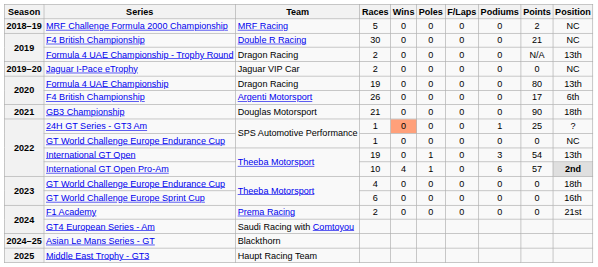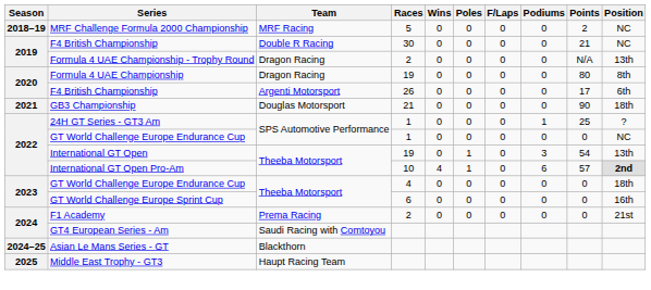 <table class="wikitable" style="font-size: 90%; text-align:center">
 <tr>
 <th>Season</th>
 <th>Series</th>
 <th>Team</th>
 <th>Races</th>
 <th>Wins</th>
 <th>Poles</th>
 <th>F/Laps</th>
 <th>Podiums</th>
 <th>Points</th>
 <th>Position</th>
 </tr>
 <tr>
 <th>2018–19</th>
 <td align=left><a href='#'>MRF Challenge Formula 2000 Championship</a></td>
 <td align=left><a href='#'>MRF Racing</a></td>
 <td>5</td>
 <td>0</td>
 <td>0</td>
 <td>0</td>
 <td>0</td>
 <td>2</td>
 <td>NC</td>
 </tr>
 <tr>
 <th rowspan=2>2019</th>
 <td align=left><a href='#'>F4 British Championship</a></td>
 <td align=left><a href='#'>Double R Racing</a></td>
 <td>30</td>
 <td>0</td>
 <td>0</td>
 <td>0</td>
 <td>0</td>
 <td>21</td>
 <td>NC</td>
 </tr>
 <tr>
 <td align=left><a href='#'>Formula 4 UAE Championship - Trophy Round</a></td>
 <td align=left>Dragon Racing</td>
 <td>2</td>
 <td>0</td>
 <td>0</td>
 <td>0</td>
 <td>0</td>
 <td>N/A</td>
 <td>13th</td>
 </tr>
 <tr>
-<th>2019–20</th>
-<td align=left><a href='#'>Jaguar I-Pace eTrophy</a></td>
-<td align=left>Jaguar VIP Car</td>
-<td>2</td>
-<td>0</td>
-<td>0</td>
-<td>0</td>
-<td>0</td>
-<td>0</td>
-<td>NC</td>
-</tr>
-<tr>
 <th rowspan=2>2020</th>
 <td align=left><a href='#'>Formula 4 UAE Championship</a></td>
 <td align=left>Dragon Racing</td>
 <td>19</td>
 <td>0</td>
 <td>0</td>
 <td>0</td>
 <td>0</td>
 <td>80</td>
-<td>13th</td>
+<td>8th</td>
 </tr>
 <tr>
 <td align=left><a href='#'>F4 British Championship</a></td>
 <td align=left><a href='#'>Argenti Motorsport</a></td>
 <td>26</td>
 <td>0</td>
 <td>0</td>
 <td>0</td>
 <td>0</td>
 <td>17</td>
 <td>6th</td>
 </tr>
 <tr>
 <th>2021</th>
 <td align=left><a href='#'>GB3 Championship</a></td>
 <td align=left>Douglas Motorsport</td>
 <td>21</td>
 <td>0</td>
 <td>0</td>
 <td>0</td>
 <td>0</td>
 <td>90</td>
 <td>18th</td>
 </tr>
 <tr>
 <th rowspan="4">2022</th>
 <td align=left><a href='#'>24H GT Series - GT3 Am</a></td>
 <td rowspan="2" align="left">SPS Automotive Performance</td>
 <td>1</td>
-<td style="background: lightsalmon;">0</td>
+<td>0</td>
 <td>0</td>
 <td>0</td>
 <td>1</td>
 <td>25</td>
 <td>?</td>
 </tr>
 <tr>
 <td align=left><a href='#'>GT World Challenge Europe Endurance Cup</a></td>
 <td>1</td>
 <td>0</td>
 <td>0</td>
 <td>0</td>
 <td>0</td>
 <td>0</td>
 <td>NC</td>
 </tr>
 <tr>
 <td align=left><a href='#'>International GT Open</a></td>
 <td rowspan="2" align=left><a href='#'>Theeba Motorsport</a></td>
 <td>19</td>
 <td>0</td>
 <td>1</td>
 <td>0</td>
 <td>3</td>
 <td>54</td>
 <td>13th</td>
 </tr>
 <tr>
 <td align="left"><a href='#'>International GT Open Pro-Am</a></td>
 <td>10</td>
 <td>4</td>
 <td>1</td>
 <td>0</td>
 <td>6</td>
 <td>57</td>
 <td style="background:#DFDFDF;"><strong>2nd</strong></td>
 </tr>
 <tr>
 <th rowspan="2">2023</th>
 <td align=left><a href='#'>GT World Challenge Europe Endurance Cup</a></td>
 <td rowspan="2" align="left"><a href='#'>Theeba Motorsport</a></td>
 <td>4</td>
 <td>0</td>
 <td>0</td>
 <td>0</td>
 <td>0</td>
 <td>0</td>
 <td>18th</td>
 </tr>
 <tr>
 <td align=left><a href='#'>GT World Challenge Europe Sprint Cup</a></td>
 <td>6</td>
 <td>0</td>
 <td>0</td>
 <td>0</td>
 <td>0</td>
 <td>0</td>
 <td>16th</td>
 </tr>
 <tr>
 <th rowspan="2">2024</th>
 <td align=left><a href='#'>F1 Academy</a></td>
 <td align=left><a href='#'>Prema Racing</a></td>
 <td>2</td>
 <td>0</td>
 <td>0</td>
 <td>0</td>
 <td>0</td>
 <td>0</td>
 <td>21st</td>
 </tr>
 <tr>
 <td align=left><a href='#'>GT4 European Series - Am</a></td>
 <td align=left>Saudi Racing with <a href='#'>Comtoyou</a></td>
 <td></td>
 <td></td>
 <td></td>
 <td></td>
 <td></td>
 <td></td>
 <td></td>
 </tr>
 <tr>
 <th>2024–25</th>
 <td align=left><a href='#'>Asian Le Mans Series - GT</a></td>
 <td align=left>Blackthorn</td>
 <td></td>
 <td></td>
 <td></td>
 <td></td>
 <td></td>
 <td></td>
 <td></td>
 </tr>
 <tr>
 <th>2025</th>
 <td align=left><a href='#'>Middle East Trophy - GT3</a></td>
 <td align=left>Haupt Racing Team</td>
 <td></td>
 <td></td>
 <td></td>
 <td></td>
 <td></td>
 <td></td>
 <td></td>
 </tr>
 </table>
